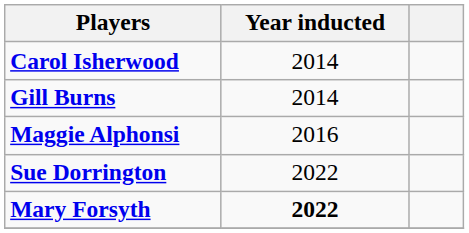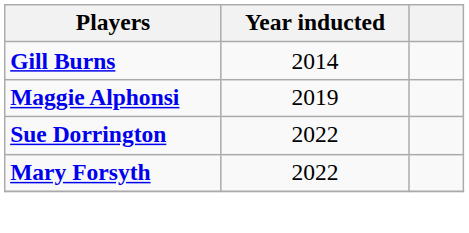 <table class="wikitable" style="text-align: center;">
 <tr>
 <th width=140>Players</th>
 <th width=120>Year inducted</th>
 <th width=30></th>
-</tr>
-<tr>
-<td align=left><strong><a href='#'>Carol Isherwood</a></strong></td>
-<td>2014</td>
-<td></td>
 </tr>
 <tr>
 <td align=left><strong><a href='#'>Gill Burns</a></strong></td>
 <td>2014</td>
 <td></td>
 </tr>
 <tr>
 <td align=left><strong><a href='#'>Maggie Alphonsi</a></strong></td>
-<td>2016</td>
+<td>2019</td>
 <td></td>
 </tr>
 <tr>
 <td align=left><strong><a href='#'>Sue Dorrington</a></strong></td>
 <td>2022</td>
 <td></td>
 </tr>
 <tr>
 <td align=left><strong><a href='#'>Mary Forsyth</a></strong></td>
-<td><strong>2022</strong></td>
+<td>2022</td>
 <td></td>
 </tr>
 <tr>
 </tr>
 </table>
